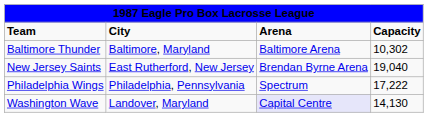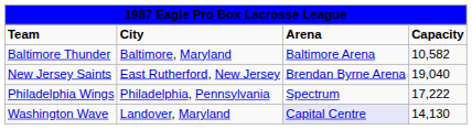 <table class="wikitable" style="width:auto">
 <tr>
 <td bgcolor="#0000FF" align="center" colspan="6"><strong><span>1987 Eagle Pro Box Lacrosse League</span></strong></td>
 </tr>
 <tr>
 <td><strong>Team</strong></td>
 <td><strong>City</strong></td>
 <td><strong>Arena</strong></td>
 <td><strong>Capacity</strong></td>
 </tr>
 <tr>
 <td><a href='#'>Baltimore Thunder</a></td>
 <td><a href='#'>Baltimore</a>, <a href='#'>Maryland</a></td>
 <td><a href='#'>Baltimore Arena</a></td>
-<td>10,302</td>
+<td>10,582</td>
 </tr>
 <tr>
 <td><a href='#'>New Jersey Saints</a></td>
 <td><a href='#'>East Rutherford</a>, <a href='#'>New Jersey</a></td>
 <td><a href='#'>Brendan Byrne Arena</a></td>
 <td>19,040</td>
 </tr>
 <tr>
 <td><a href='#'>Philadelphia Wings</a></td>
 <td><a href='#'>Philadelphia</a>, <a href='#'>Pennsylvania</a></td>
 <td><a href='#'>Spectrum</a></td>
 <td>17,222</td>
 </tr>
 <tr>
 <td><a href='#'>Washington Wave</a></td>
 <td><a href='#'>Landover</a>, <a href='#'>Maryland</a></td>
 <td style="background: lavender;"><a href='#'>Capital Centre</a></td>
 <td>14,130</td>
 </tr>
 </table>
